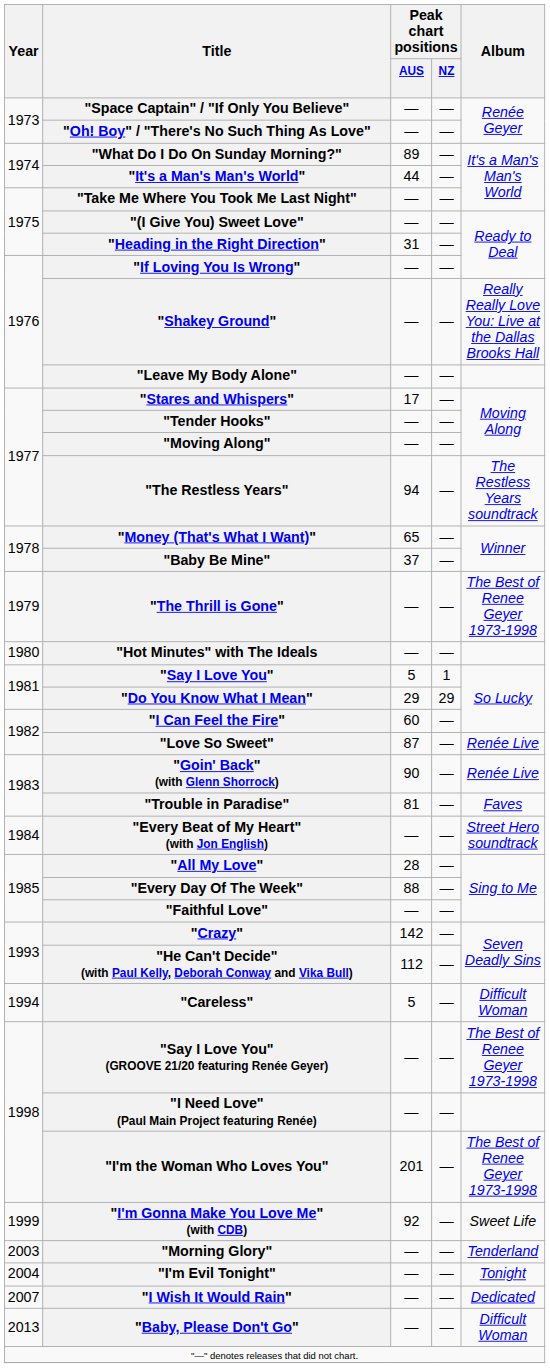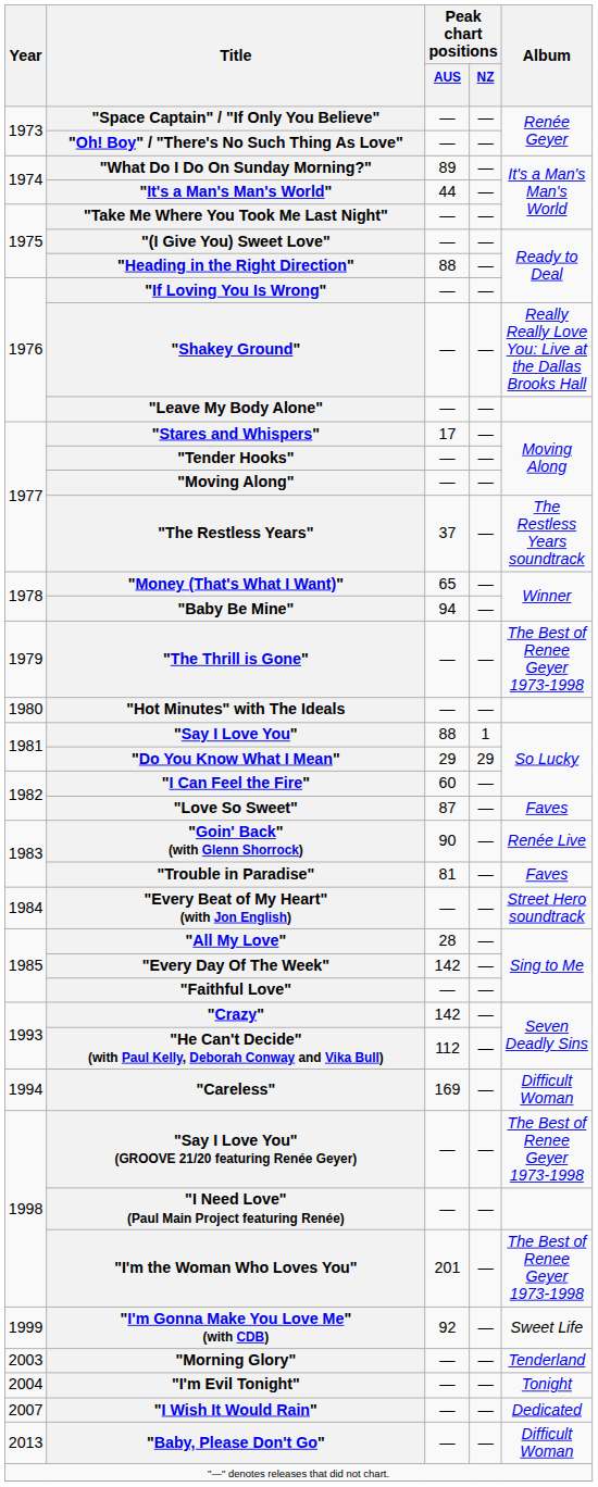 <table class="wikitable plainrowheaders" style="text-align:center;" border="1">
 <tr>
 <th scope="col" rowspan="2">Year</th>
 <th scope="col" rowspan="2" style="width:24em;">Title</th>
 <th scope="col" colspan="2">Peak chart<br>positions</th>
 <th scope="col" rowspan="2">Album</th>
 </tr>
 <tr>
 <th scope="col" style="text-align:center;"><small><a href='#'>AUS</a><br><br></small></th>
 <th scope="col" style="text-align:center;"><small><a href='#'>NZ</a> <br><br></small></th>
 </tr>
 <tr>
 <td rowspan="2">1973</td>
 <th scope="row">"Space Captain" / "If Only You Believe"</th>
 <td style="text-align:center;">—</td>
 <td style="text-align:center;">—</td>
 <td rowspan="2"><em><a href='#'>Renée Geyer</a></em></td>
 </tr>
 <tr>
 <th scope="row">"<a href='#'>Oh! Boy</a>" / "There's No Such Thing As Love"</th>
 <td style="text-align:center;">—</td>
 <td style="text-align:center;">—</td>
 </tr>
 <tr>
 <td rowspan="2">1974</td>
 <th scope="row">"What Do I Do On Sunday Morning?"</th>
 <td style="text-align:center;">89</td>
 <td style="text-align:center;">—</td>
 <td rowspan="3"><em><a href='#'>It's a Man's Man's World</a></em></td>
 </tr>
 <tr>
 <th scope="row">"<a href='#'>It's a Man's Man's World</a>"</th>
 <td style="text-align:center;">44</td>
 <td style="text-align:center;">—</td>
 </tr>
 <tr>
 <td rowspan="3">1975</td>
 <th scope="row">"Take Me Where You Took Me Last Night"</th>
 <td style="text-align:center;">—</td>
 <td style="text-align:center;">—</td>
 </tr>
 <tr>
 <th scope="row">"(I Give You) Sweet Love"</th>
 <td style="text-align:center;">—</td>
 <td style="text-align:center;">—</td>
 <td rowspan="3"><em><a href='#'>Ready to Deal</a></em></td>
 </tr>
 <tr>
 <th scope="row">"<a href='#'>Heading in the Right Direction</a>"</th>
-<td style="text-align:center;">31</td>
+<td style="text-align:center;">88</td>
 <td style="text-align:center;">—</td>
 </tr>
 <tr>
 <td rowspan="3">1976</td>
 <th scope="row">"<a href='#'>If Loving You Is Wrong</a>"</th>
 <td style="text-align:center;">—</td>
 <td style="text-align:center;">—</td>
 </tr>
 <tr>
 <th scope="row">"<a href='#'>Shakey Ground</a>"</th>
 <td style="text-align:center;">—</td>
 <td style="text-align:center;">—</td>
 <td rowspan="1"><em><a href='#'>Really Really Love You: Live at the Dallas Brooks Hall</a></em></td>
 </tr>
 <tr>
 <th scope="row">"Leave My Body Alone"</th>
 <td style="text-align:center;">—</td>
 <td style="text-align:center;">—</td>
 <td></td>
 </tr>
 <tr>
 <td rowspan="4">1977</td>
 <th scope="row">"<a href='#'>Stares and Whispers</a>"</th>
 <td style="text-align:center;">17</td>
 <td style="text-align:center;">—</td>
 <td rowspan="3"><em><a href='#'>Moving Along</a></em></td>
 </tr>
 <tr>
 <th scope="row">"Tender Hooks"</th>
 <td style="text-align:center;">—</td>
 <td style="text-align:center;">—</td>
 </tr>
 <tr>
 <th scope="row">"Moving Along"</th>
 <td style="text-align:center;">—</td>
 <td style="text-align:center;">—</td>
 </tr>
 <tr>
 <th scope="row">"The Restless Years"</th>
-<td style="text-align:center;">94</td>
+<td style="text-align:center;">37</td>
 <td style="text-align:center;">—</td>
 <td rowspan="1"><em><a href='#'>The Restless Years soundtrack</a></em></td>
 </tr>
 <tr>
 <td rowspan="2">1978</td>
 <th scope="row">"<a href='#'>Money (That's What I Want)</a>"</th>
 <td style="text-align:center;">65</td>
 <td style="text-align:center;">—</td>
 <td rowspan="2"><em><a href='#'>Winner</a></em></td>
 </tr>
 <tr>
 <th scope="row">"Baby Be Mine"</th>
-<td style="text-align:center;">37</td>
+<td style="text-align:center;">94</td>
 <td style="text-align:center;">—</td>
 </tr>
 <tr>
 <td rowspan="1">1979</td>
 <th scope="row">"<a href='#'>The Thrill is Gone</a>"</th>
 <td style="text-align:center;">—</td>
 <td style="text-align:center;">—</td>
 <td rowspan="1"><em><a href='#'>The Best of Renee Geyer 1973-1998</a></em></td>
 </tr>
 <tr>
 <td rowspan="1">1980</td>
 <th scope="row">"Hot Minutes" with The Ideals</th>
 <td style="text-align:center;">—</td>
 <td style="text-align:center;">—</td>
 <td></td>
 </tr>
 <tr>
 <td rowspan="2">1981</td>
 <th scope="row">"<a href='#'>Say I Love You</a>"</th>
-<td style="text-align:center;">5</td>
+<td style="text-align:center;">88</td>
 <td style="text-align:center;">1</td>
 <td rowspan="3"><em><a href='#'>So Lucky</a></em></td>
 </tr>
 <tr>
 <th scope="row">"<a href='#'>Do You Know What I Mean</a>"</th>
 <td style="text-align:center;">29</td>
 <td style="text-align:center;">29</td>
 </tr>
 <tr>
 <td rowspan="2">1982</td>
 <th scope="row">"<a href='#'>I Can Feel the Fire</a>"</th>
 <td style="text-align:center;">60</td>
 <td style="text-align:center;">—</td>
 </tr>
 <tr>
 <th scope="row">"Love So Sweet"</th>
 <td style="text-align:center;">87</td>
 <td style="text-align:center;">—</td>
-<td rowspan="1"><em><a href='#'>Renée Live</a></em></td>
+<td rowspan="1"><em><a href='#'>Faves</a></em></td>
 </tr>
 <tr>
 <td rowspan="2">1983</td>
 <th scope="row">"<a href='#'>Goin' Back</a>" <br> <small> (with <a href='#'>Glenn Shorrock</a>)</small></th>
 <td style="text-align:center;">90</td>
 <td style="text-align:center;">—</td>
 <td rowspan="1"><em><a href='#'>Renée Live</a></em></td>
 </tr>
 <tr>
 <th scope="row">"Trouble in Paradise"</th>
 <td style="text-align:center;">81</td>
 <td style="text-align:center;">—</td>
 <td rowspan="1"><em><a href='#'>Faves</a></em></td>
 </tr>
 <tr>
 <td rowspan="1">1984</td>
 <th scope="row">"Every Beat of My Heart" <br> <small> (with <a href='#'>Jon English</a>)</small></th>
 <td style="text-align:center;">—</td>
 <td style="text-align:center;">—</td>
 <td rowspan="1"><em><a href='#'>Street Hero soundtrack</a></em></td>
 </tr>
 <tr>
 <td rowspan="3">1985</td>
 <th scope="row">"<a href='#'>All My Love</a>"</th>
 <td style="text-align:center;">28</td>
 <td style="text-align:center;">—</td>
 <td rowspan="3"><em><a href='#'>Sing to Me</a></em></td>
 </tr>
 <tr>
 <th scope="row">"Every Day Of The Week"</th>
-<td style="text-align:center;">88</td>
+<td style="text-align:center;">142</td>
 <td style="text-align:center;">—</td>
 </tr>
 <tr>
 <th scope="row">"Faithful Love"</th>
 <td style="text-align:center;">—</td>
 <td style="text-align:center;">—</td>
 </tr>
 <tr>
 <td rowspan="2">1993</td>
 <th scope="row">"<a href='#'>Crazy</a>"</th>
 <td style="text-align:center;">142</td>
 <td style="text-align:center;">—</td>
 <td rowspan="2"><em><a href='#'>Seven Deadly Sins</a></em></td>
 </tr>
 <tr>
 <th scope="row">"He Can't Decide"<br> <small> (with <a href='#'>Paul Kelly</a>, <a href='#'>Deborah Conway</a> and <a href='#'>Vika Bull</a>)</small></th>
 <td style="text-align:center;">112</td>
 <td style="text-align:center;">—</td>
 </tr>
 <tr>
 <td rowspan="1">1994</td>
 <th scope="row">"Careless"</th>
-<td style="text-align:center;">5</td>
+<td style="text-align:center;">169</td>
 <td style="text-align:center;">—</td>
 <td rowspan="1"><em><a href='#'>Difficult Woman</a></em></td>
 </tr>
 <tr>
 <td rowspan="3">1998</td>
 <th scope="row">"Say I Love You" <br> <small> (GROOVE 21/20 featuring Renée Geyer) </small></th>
 <td style="text-align:center;">—</td>
 <td style="text-align:center;">—</td>
 <td rowspan="1"><em><a href='#'>The Best of Renee Geyer 1973-1998</a></em></td>
 </tr>
 <tr>
 <th scope="row">"I Need Love" <br> <small> (Paul Main Project featuring Renée)</small></th>
 <td style="text-align:center;">—</td>
 <td style="text-align:center;">—</td>
 <td></td>
 </tr>
 <tr>
 <th scope="row">"I'm the Woman Who Loves You"</th>
 <td style="text-align:center;">201</td>
 <td style="text-align:center;">—</td>
 <td rowspan="1"><em><a href='#'>The Best of Renee Geyer 1973-1998</a></em></td>
 </tr>
 <tr>
 <td rowspan="1">1999</td>
 <th scope="row">"<a href='#'>I'm Gonna Make You Love Me</a>" <br> <small> (with <a href='#'>CDB</a>)</small></th>
 <td style="text-align:center;">92</td>
 <td style="text-align:center;">—</td>
 <td><em>Sweet Life</em></td>
 </tr>
 <tr>
 <td rowspan="1">2003</td>
 <th scope="row">"Morning Glory"</th>
 <td style="text-align:center;">—</td>
 <td style="text-align:center;">—</td>
 <td rowspan="1"><em><a href='#'>Tenderland</a></em></td>
 </tr>
 <tr>
 <td rowspan="1">2004</td>
 <th scope="row">"I'm Evil Tonight"</th>
 <td style="text-align:center;">—</td>
 <td style="text-align:center;">—</td>
 <td><em><a href='#'>Tonight</a></em></td>
 </tr>
 <tr>
 <td rowspan="1">2007</td>
 <th scope="row">"<a href='#'>I Wish It Would Rain</a>"</th>
 <td style="text-align:center;">—</td>
 <td style="text-align:center;">—</td>
 <td><em><a href='#'>Dedicated</a></em></td>
 </tr>
 <tr>
 <td rowspan="1">2013</td>
 <th scope="row">"<a href='#'>Baby, Please Don't Go</a>"</th>
 <td style="text-align:center;">—</td>
 <td style="text-align:center;">—</td>
 <td rowspan="1"><em><a href='#'>Difficult Woman</a></em></td>
 </tr>
 <tr>
 <td align="center" colspan="7" style="font-size: 8pt">"—" denotes releases that did not chart.</td>
 </tr>
 <tr>
 </tr>
 </table>
